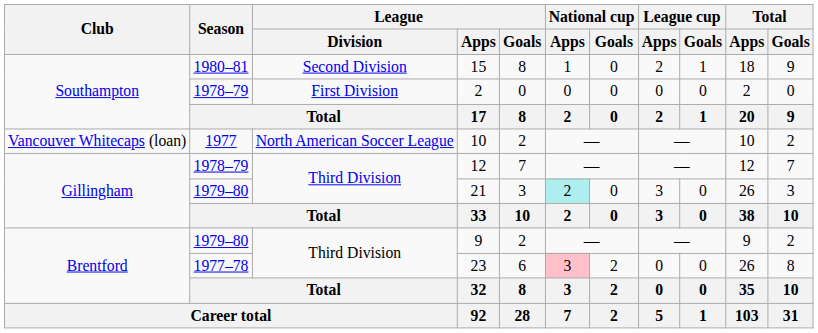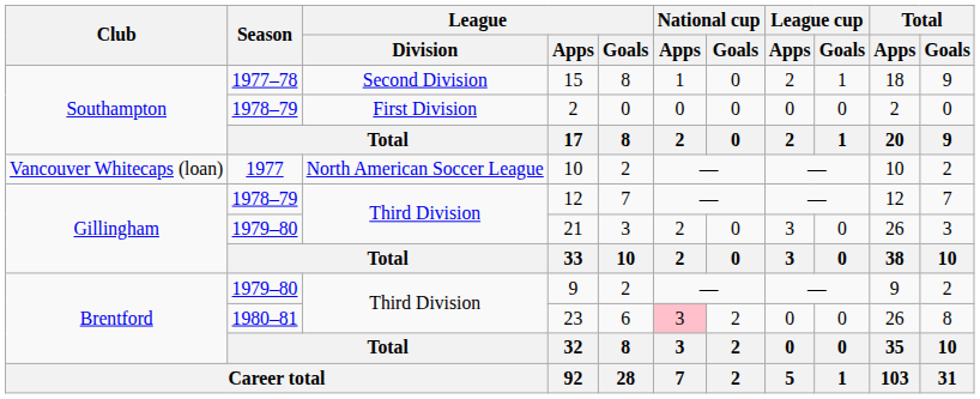 <table class="wikitable" style="text-align: center;">
 <tr>
 <th rowspan="2">Club</th>
 <th rowspan="2">Season</th>
 <th colspan="3">League</th>
 <th colspan="2">National cup</th>
 <th colspan="2">League cup</th>
 <th colspan="2">Total</th>
 </tr>
 <tr>
 <th>Division</th>
 <th>Apps</th>
 <th>Goals</th>
 <th>Apps</th>
 <th>Goals</th>
 <th>Apps</th>
 <th>Goals</th>
 <th>Apps</th>
 <th>Goals</th>
 </tr>
 <tr>
 <td rowspan="3"><a href='#'>Southampton</a></td>
-<td><a href='#'>1980–81</a></td>
+<td><a href='#'>1977–78</a></td>
 <td><a href='#'>Second Division</a></td>
 <td>15</td>
 <td>8</td>
 <td>1</td>
 <td>0</td>
 <td>2</td>
 <td>1</td>
 <td>18</td>
 <td>9</td>
 </tr>
 <tr>
 <td><a href='#'>1978–79</a></td>
 <td><a href='#'>First Division</a></td>
 <td>2</td>
 <td>0</td>
 <td>0</td>
 <td>0</td>
 <td>0</td>
 <td>0</td>
 <td>2</td>
 <td>0</td>
 </tr>
 <tr>
 <th colspan="2">Total</th>
 <th>17</th>
 <th>8</th>
 <th>2</th>
 <th>0</th>
 <th>2</th>
 <th>1</th>
 <th>20</th>
 <th>9</th>
 </tr>
 <tr>
 <td><a href='#'>Vancouver Whitecaps</a> (loan)</td>
 <td><a href='#'>1977</a></td>
 <td><a href='#'>North American Soccer League</a></td>
 <td>10</td>
 <td>2</td>
 <td colspan="2">—</td>
 <td colspan="2">—</td>
 <td>10</td>
 <td>2</td>
 </tr>
 <tr>
 <td rowspan="3"><a href='#'>Gillingham</a></td>
 <td><a href='#'>1978–79</a></td>
 <td rowspan="2"><a href='#'>Third Division</a></td>
 <td>12</td>
 <td>7</td>
 <td colspan="2">—</td>
 <td colspan="2">—</td>
 <td>12</td>
 <td>7</td>
 </tr>
 <tr>
 <td><a href='#'>1979–80</a></td>
 <td>21</td>
 <td>3</td>
-<td style="background: paleturquoise;">2</td>
+<td>2</td>
 <td>0</td>
 <td>3</td>
 <td>0</td>
 <td>26</td>
 <td>3</td>
 </tr>
 <tr>
 <th colspan="2">Total</th>
 <th>33</th>
 <th>10</th>
 <th>2</th>
 <th>0</th>
 <th>3</th>
 <th>0</th>
 <th>38</th>
 <th>10</th>
 </tr>
 <tr>
 <td rowspan="3"><a href='#'>Brentford</a></td>
 <td><a href='#'>1979–80</a></td>
 <td rowspan="2">Third Division</td>
 <td>9</td>
 <td>2</td>
 <td colspan="2">—</td>
 <td colspan="2">—</td>
 <td>9</td>
 <td>2</td>
 </tr>
 <tr>
-<td><a href='#'>1977–78</a></td>
+<td><a href='#'>1980–81</a></td>
 <td>23</td>
 <td>6</td>
 <td style="background: pink;">3</td>
 <td>2</td>
 <td>0</td>
 <td>0</td>
 <td>26</td>
 <td>8</td>
 </tr>
 <tr>
 <th colspan="2">Total</th>
 <th>32</th>
 <th>8</th>
 <th>3</th>
 <th>2</th>
 <th>0</th>
 <th>0</th>
 <th>35</th>
 <th>10</th>
 </tr>
 <tr>
 <th colspan="3">Career total</th>
 <th>92</th>
 <th>28</th>
 <th>7</th>
 <th>2</th>
 <th>5</th>
 <th>1</th>
 <th>103</th>
 <th>31</th>
 </tr>
 </table>
